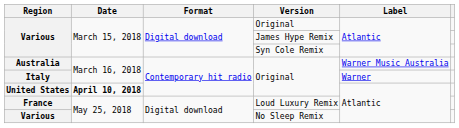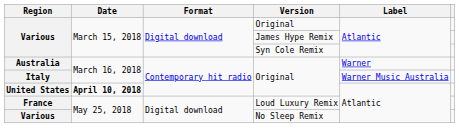 <table class="wikitable plainrowheaders">
 <tr>
 <th scope="col">Region</th>
 <th scope="col">Date</th>
 <th scope="col">Format</th>
 <th scope="col">Version</th>
 <th scope="col">Label</th>
 <th scope="col"></th>
 </tr>
 <tr>
 <th scope="row" rowspan="3">Various</th>
 <td rowspan="3">March 15, 2018</td>
 <td rowspan="3"><a href='#'>Digital download</a></td>
 <td>Original</td>
 <td rowspan="3"><a href='#'>Atlantic</a></td>
 <td></td>
 </tr>
 <tr>
 <td>James Hype Remix</td>
 <td></td>
 </tr>
 <tr>
 <td>Syn Cole Remix</td>
 <td></td>
 </tr>
 <tr>
 <th scope="row">Australia</th>
 <td rowspan="2">March 16, 2018</td>
 <td rowspan="3"><a href='#'>Contemporary hit radio</a></td>
 <td rowspan="3">Original</td>
-<td><a href='#'>Warner Music Australia</a></td>
+<td><a href='#'>Warner</a></td>
 <td></td>
 </tr>
 <tr>
 <th scope="row">Italy</th>
-<td><a href='#'>Warner</a></td>
+<td><a href='#'>Warner Music Australia</a></td>
 <td></td>
 </tr>
 <tr>
 <th scope="row">United States</th>
 <td><strong>April 10, 2018</strong></td>
 <td rowspan="3">Atlantic</td>
 <td></td>
 </tr>
 <tr>
 <th scope="row">France</th>
 <td rowspan="2">May 25, 2018</td>
 <td rowspan="2">Digital download</td>
 <td>Loud Luxury Remix</td>
 <td></td>
 </tr>
 <tr>
 <th scope="row">Various</th>
 <td>No Sleep Remix</td>
 <td></td>
 </tr>
 </table>
